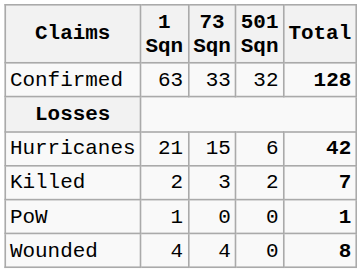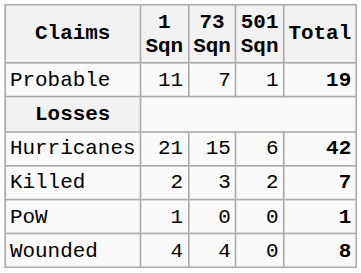 <table class="wikitable" align=right style="margin:0 0 1em 1em">
 <tr>
 <th>Claims</th>
 <th>1<br>Sqn</th>
 <th>73<br>Sqn</th>
 <th>501<br>Sqn</th>
 <th>Total</th>
 </tr>
 <tr>
-<td>Confirmed</td>
-<td align="right">63</td>
-<td align="right">33</td>
-<td align="right">32</td>
-<td align="right"><strong>128</strong></td>
+<td>Probable</td>
+<td align="right">11</td>
+<td align="right">7</td>
+<td align="right">1</td>
+<td align="right"><strong>19</strong></td>
 </tr>
 <tr>
 <th>Losses</th>
 </tr>
 <tr>
 <td>Hurricanes</td>
 <td align="right">21</td>
 <td align="right">15</td>
 <td align="right">6</td>
 <td align="right"><strong>42</strong></td>
 </tr>
 <tr>
 <td>Killed</td>
 <td align="right">2</td>
 <td align="right">3</td>
 <td align="right">2</td>
 <td align="right"><strong>7</strong></td>
 </tr>
 <tr>
 <td>PoW</td>
 <td align="right">1</td>
 <td align="right">0</td>
 <td align="right">0</td>
 <td align="right"><strong>1</strong></td>
 </tr>
 <tr>
 <td>Wounded</td>
 <td align="right">4</td>
 <td align="right">4</td>
 <td align="right">0</td>
 <td align="right"><strong>8</strong></td>
 </tr>
 </table>
